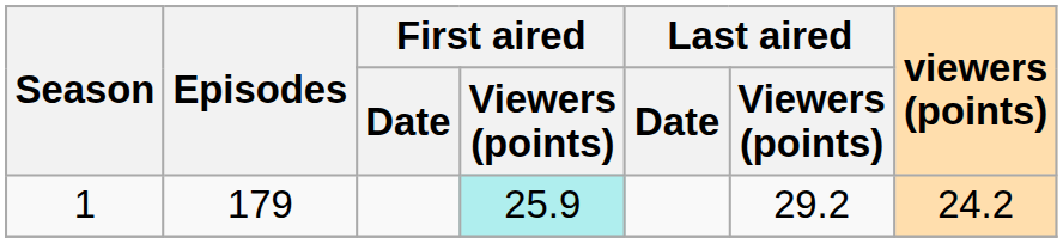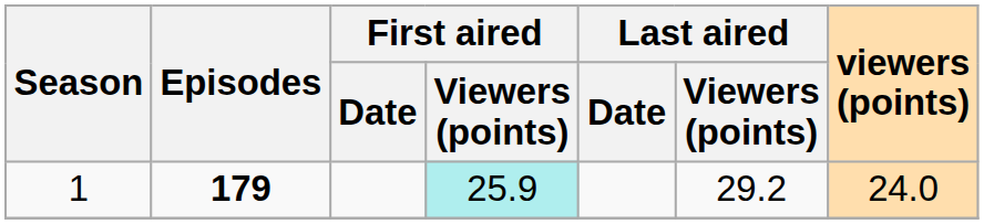 <table class="wikitable" style="text-align: center">
 <tr>
 <th scope="col" rowspan="2">Season</th>
 <th scope="col" rowspan="2" colspan="1">Episodes</th>
 <th scope="col" colspan="2">First aired</th>
 <th scope="col" colspan="2">Last aired</th>
 <th style="background:#ffdead;" rowspan="2"> viewers <br> (points)</th>
 </tr>
 <tr>
 <th scope="col">Date</th>
 <th scope="col">Viewers<br>(points)</th>
 <th scope="col">Date</th>
 <th scope="col">Viewers<br>(points)</th>
 </tr>
 <tr>
 <td>1</td>
-<td>179</td>
+<td><strong>179</strong></td>
 <td></td>
 <td style="background: paleturquoise;">25.9</td>
 <td></td>
 <td>29.2</td>
-<td style="background:#ffdead;">24.2</td>
+<td style="background:#ffdead;">24.0</td>
 </tr>
 <tr>
 </tr>
 </table>
